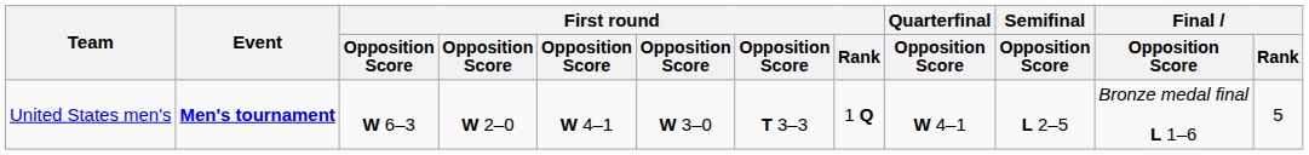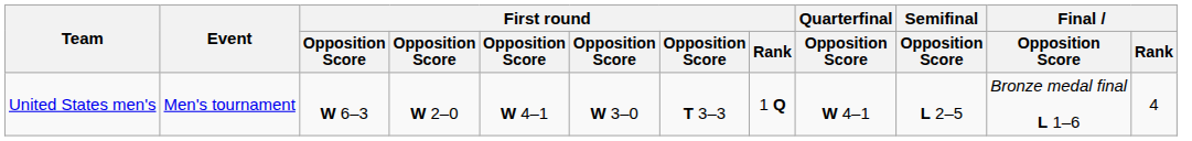 <table class=wikitable style=font-size:90%;text-align:center>
 <tr>
 <th rowspan=2>Team</th>
 <th rowspan=2>Event</th>
 <th colspan=6>First round</th>
 <th>Quarterfinal</th>
 <th>Semifinal</th>
 <th colspan=2>Final / </th>
 </tr>
 <tr style=font-size:95%>
 <th>Opposition<br>Score</th>
 <th>Opposition<br>Score</th>
 <th>Opposition<br>Score</th>
 <th>Opposition<br>Score</th>
 <th>Opposition<br>Score</th>
 <th>Rank</th>
 <th>Opposition<br>Score</th>
 <th>Opposition<br>Score</th>
 <th>Opposition<br>Score</th>
 <th>Rank</th>
 </tr>
 <tr>
 <td align=left><a href='#'>United States men's</a></td>
-<td align=left><strong><a href='#'>Men's tournament</a></strong></td>
+<td align=left><a href='#'>Men's tournament</a></td>
 <td><br><strong>W</strong> 6–3</td>
 <td><br><strong>W</strong> 2–0</td>
 <td><br><strong>W</strong> 4–1</td>
 <td><br><strong>W</strong> 3–0</td>
 <td><br><strong>T</strong> 3–3</td>
 <td>1 <strong>Q</strong></td>
 <td><br><strong>W</strong> 4–1</td>
 <td><br><strong>L</strong> 2–5</td>
 <td><em>Bronze medal final</em><br><br><strong>L</strong> 1–6</td>
-<td>5</td>
+<td>4</td>
 </tr>
 </table>
